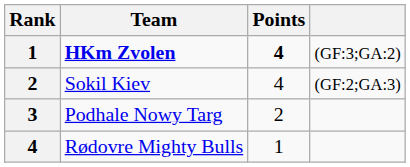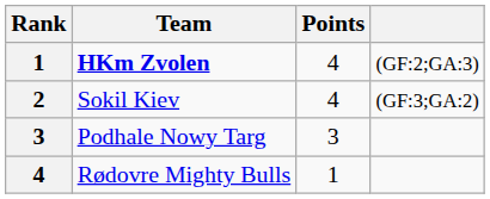 <table class="wikitable" style="text-align: center;">
 <tr>
 <th>Rank</th>
 <th>Team</th>
 <th>Points</th>
 <th></th>
 </tr>
 <tr>
 <th>1</th>
 <td style="text-align: left;"> <strong><a href='#'>HKm Zvolen</a></strong></td>
-<td><strong>4</strong></td>
-<td><small>(GF:3;GA:2)</small></td>
+<td>4</td>
+<td><small>(GF:2;GA:3)</small></td>
 </tr>
 <tr>
 <th>2</th>
 <td style="text-align: left;"> <a href='#'>Sokil Kiev</a></td>
 <td>4</td>
-<td><small>(GF:2;GA:3)</small></td>
+<td><small>(GF:3;GA:2)</small></td>
 </tr>
 <tr>
 <th>3</th>
 <td style="text-align: left;"> <a href='#'>Podhale Nowy Targ</a></td>
-<td>2</td>
+<td>3</td>
 <td></td>
 </tr>
 <tr>
 <th>4</th>
 <td style="text-align: left;"> <a href='#'>Rødovre Mighty Bulls</a></td>
 <td>1</td>
 <td></td>
 </tr>
 </table>
